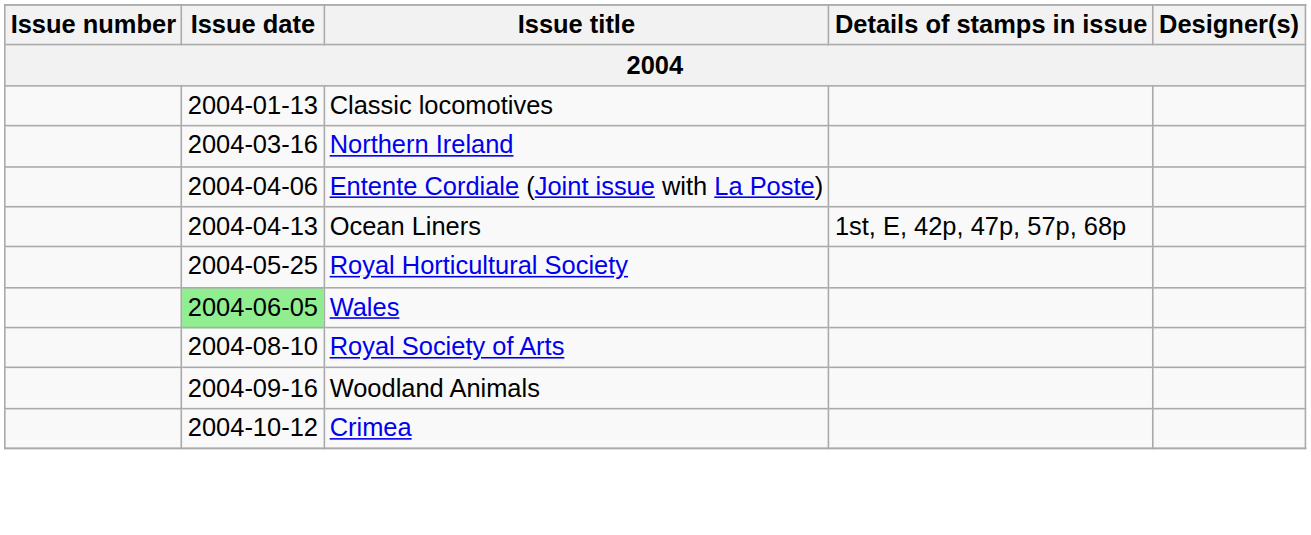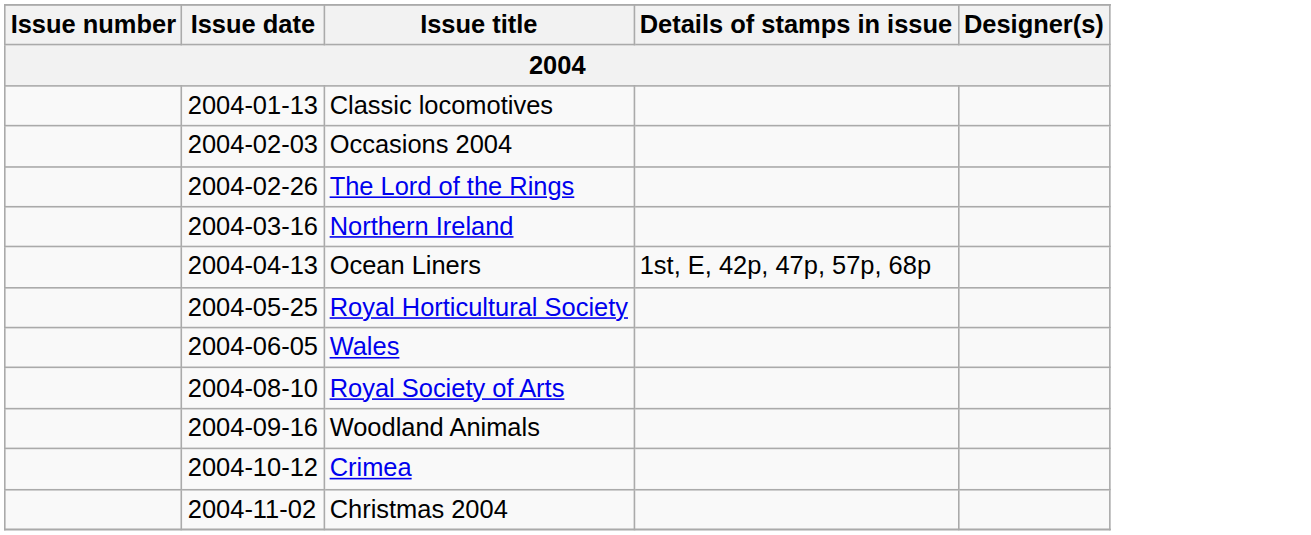 <table class="wikitable">
 <tr>
 </tr>
 <tr>
 <th>Issue number</th>
 <th>Issue date</th>
 <th>Issue title</th>
 <th>Details of stamps in issue</th>
 <th>Designer(s)</th>
 </tr>
 <tr>
 <th colspan=5>2004</th>
 </tr>
 <tr>
 <td></td>
 <td>2004-01-13</td>
 <td>Classic locomotives</td>
 <td></td>
 <td></td>
 </tr>
 <tr>
 <td></td>
-<td>2004-03-16</td>
-<td><a href='#'>Northern Ireland</a></td>
+<td>2004-02-03</td>
+<td>Occasions 2004</td>
 <td></td>
 <td></td>
 </tr>
 <tr>
 <td></td>
-<td>2004-04-06</td>
-<td><a href='#'>Entente Cordiale</a> (<a href='#'>Joint issue</a> with <a href='#'>La Poste</a>)</td>
+<td>2004-02-26</td>
+<td><a href='#'>The Lord of the Rings</a></td>
+<td></td>
+<td></td>
+</tr>
+<tr>
+<td></td>
+<td>2004-03-16</td>
+<td><a href='#'>Northern Ireland</a></td>
 <td></td>
 <td></td>
 </tr>
 <tr>
 <td></td>
 <td>2004-04-13</td>
 <td>Ocean Liners</td>
 <td>1st, E, 42p, 47p, 57p, 68p</td>
 <td></td>
 </tr>
 <tr>
 <td></td>
 <td>2004-05-25</td>
 <td><a href='#'>Royal Horticultural Society</a></td>
 <td></td>
 <td></td>
 </tr>
 <tr>
 <td></td>
-<td style="background: lightgreen;">2004-06-05</td>
+<td>2004-06-05</td>
 <td><a href='#'>Wales</a></td>
 <td></td>
 <td></td>
 </tr>
 <tr>
 <td></td>
 <td>2004-08-10</td>
 <td><a href='#'>Royal Society of Arts</a></td>
 <td></td>
 <td></td>
 </tr>
 <tr>
 <td></td>
 <td>2004-09-16</td>
 <td>Woodland Animals</td>
 <td></td>
 <td></td>
 </tr>
 <tr>
 <td></td>
 <td>2004-10-12</td>
 <td><a href='#'>Crimea</a></td>
 <td></td>
 <td></td>
 </tr>
 <tr>
+<td></td>
+<td>2004-11-02</td>
+<td>Christmas 2004</td>
+<td></td>
+<td></td>
+</tr>
+<tr>
 </tr>
 </table>
